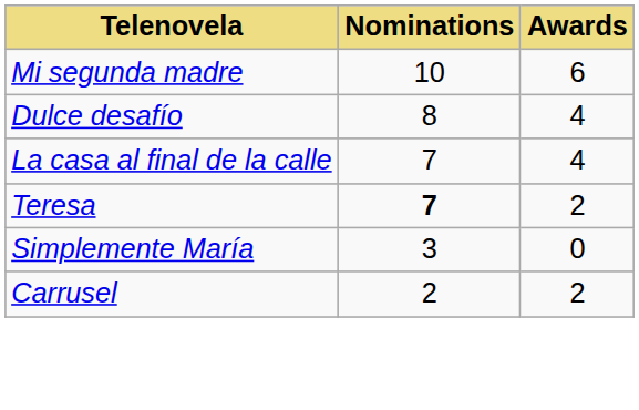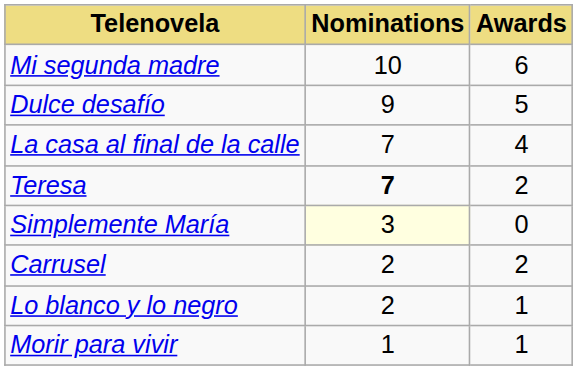 <table class="wikitable sortable" style="margin:1em auto;">
 <tr>
 <th style="background-color:#EEDD82;">Telenovela</th>
 <th style="background-color:#EEDD82;">Nominations</th>
 <th style="background-color:#EEDD82;">Awards</th>
 </tr>
 <tr>
 <td><em><a href='#'>Mi segunda madre</a></em></td>
 <td style="text-align:center;">10</td>
 <td style="text-align:center;">6</td>
 </tr>
 <tr>
 <td><em><a href='#'>Dulce desafío</a></em></td>
-<td style="text-align:center;">8</td>
-<td style="text-align:center;">4</td>
+<td style="text-align:center;">9</td>
+<td style="text-align:center;">5</td>
 </tr>
 <tr>
 <td><em><a href='#'>La casa al final de la calle</a></em></td>
 <td style="text-align:center;">7</td>
 <td style="text-align:center;">4</td>
 </tr>
 <tr>
 <td><em><a href='#'>Teresa</a></em></td>
 <td style="text-align:center;"><strong>7</strong></td>
 <td style="text-align:center;">2</td>
 </tr>
 <tr>
 <td><em><a href='#'>Simplemente María</a></em></td>
-<td style="text-align:center;">3</td>
+<td style="background: lightyellow; text-align:center;">3</td>
 <td style="text-align:center;">0</td>
 </tr>
 <tr>
 <td><em><a href='#'>Carrusel</a></em></td>
 <td style="text-align:center;">2</td>
 <td style="text-align:center;">2</td>
 </tr>
+<tr>
+<td><em><a href='#'>Lo blanco y lo negro</a></em></td>
+<td style="text-align:center;">2</td>
+<td style="text-align:center;">1</td>
+</tr>
+<tr>
+<td><em><a href='#'>Morir para vivir</a></em></td>
+<td style="text-align:center;">1</td>
+<td style="text-align:center;">1</td>
+</tr>
 </table>
